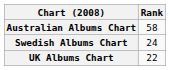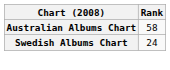 <table class="wikitable plainrowheaders sortable">
 <tr>
 <th>Chart (2008)</th>
 <th>Rank</th>
 </tr>
 <tr>
 <th scope="row">Australian Albums Chart</th>
 <td style="text-align:center;">58</td>
 </tr>
 <tr>
 <th scope="row">Swedish Albums Chart</th>
 <td style="text-align:center;">24</td>
 </tr>
-<tr>
-<th scope="row">UK Albums Chart</th>
-<td style="text-align:center;">22</td>
-</tr>
 </table>
